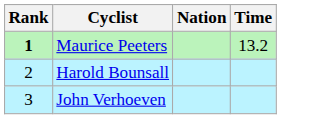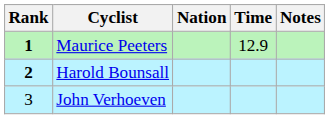 <table class="wikitable sortable" style="text-align:center">
 <tr>
 <th>Rank</th>
 <th>Cyclist</th>
 <th>Nation</th>
 <th>Time</th>
+<th>Notes</th>
 </tr>
 <tr bgcolor=bbf3bb>
 <td><strong>1</strong></td>
 <td align=left><a href='#'>Maurice Peeters</a></td>
 <td align=left></td>
-<td>13.2</td>
+<td>12.9</td>
+<td></td>
 </tr>
 <tr bgcolor=bbf3ff>
-<td>2</td>
+<td><strong>2</strong></td>
 <td align=left><a href='#'>Harold Bounsall</a></td>
 <td align=left></td>
+<td></td>
 <td></td>
 </tr>
 <tr bgcolor=bbf3ff>
 <td>3</td>
 <td align=left><a href='#'>John Verhoeven</a></td>
 <td align=left></td>
 <td></td>
+<td></td>
 </tr>
 </table>
